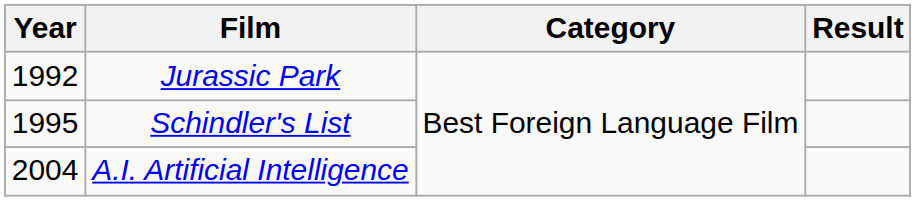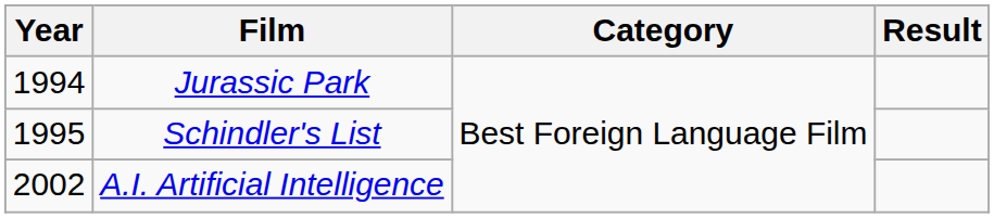 <table class="wikitable">
 <tr>
 <th>Year</th>
 <th>Film</th>
 <th>Category</th>
 <th>Result</th>
 </tr>
 <tr>
-<td style="text-align:center;">1992</td>
+<td style="text-align:center;">1994</td>
 <td style="text-align:center;"><a href='#'><em>Jurassic Park</em></a></td>
 <td style="text-align:center;" rowspan="3">Best Foreign Language Film</td>
 <td></td>
 </tr>
 <tr>
 <td style="text-align:center;">1995</td>
 <td style="text-align:center;"><em><a href='#'>Schindler's List</a></em></td>
 <td></td>
 </tr>
 <tr>
-<td style="text-align:center;">2004</td>
+<td style="text-align:center;">2002</td>
 <td style="text-align:center;"><em><a href='#'>A.I. Artificial Intelligence</a></em></td>
 <td></td>
 </tr>
 </table>
